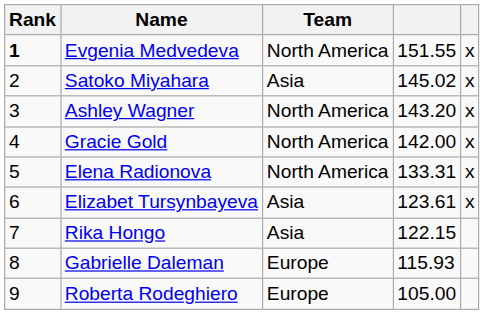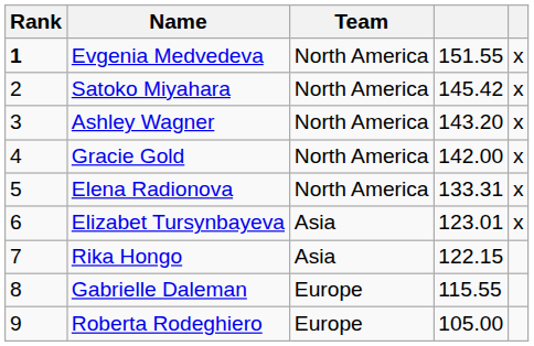 <table class="wikitable sortable">
 <tr>
 <th>Rank</th>
 <th>Name</th>
 <th>Team</th>
 <th></th>
 <th></th>
 </tr>
 <tr>
 <td><strong>1</strong></td>
 <td><a href='#'>Evgenia Medvedeva</a></td>
 <td>North America</td>
 <td>151.55</td>
 <td style="text-align:center">x</td>
 </tr>
 <tr>
 <td>2</td>
 <td><a href='#'>Satoko Miyahara</a></td>
-<td>Asia</td>
-<td>145.02</td>
+<td>North America</td>
+<td>145.42</td>
 <td style="text-align:center">x</td>
 </tr>
 <tr>
 <td>3</td>
 <td><a href='#'>Ashley Wagner</a></td>
 <td>North America</td>
 <td>143.20</td>
 <td style="text-align:center">x</td>
 </tr>
 <tr>
 <td>4</td>
 <td><a href='#'>Gracie Gold</a></td>
 <td>North America</td>
 <td>142.00</td>
 <td style="text-align:center">x</td>
 </tr>
 <tr>
 <td>5</td>
 <td><a href='#'>Elena Radionova</a></td>
 <td>North America</td>
 <td>133.31</td>
 <td style="text-align:center">x</td>
 </tr>
 <tr>
 <td>6</td>
 <td><a href='#'>Elizabet Tursynbayeva</a></td>
 <td>Asia</td>
-<td>123.61</td>
+<td>123.01</td>
 <td style="text-align:center">x</td>
 </tr>
 <tr>
 <td>7</td>
 <td><a href='#'>Rika Hongo</a></td>
 <td>Asia</td>
 <td>122.15</td>
 <td></td>
 </tr>
 <tr>
 <td>8</td>
 <td><a href='#'>Gabrielle Daleman</a></td>
 <td>Europe</td>
-<td>115.93</td>
+<td>115.55</td>
 <td></td>
 </tr>
 <tr>
 <td>9</td>
 <td><a href='#'>Roberta Rodeghiero</a></td>
 <td>Europe</td>
 <td>105.00</td>
 <td></td>
 </tr>
 </table>
